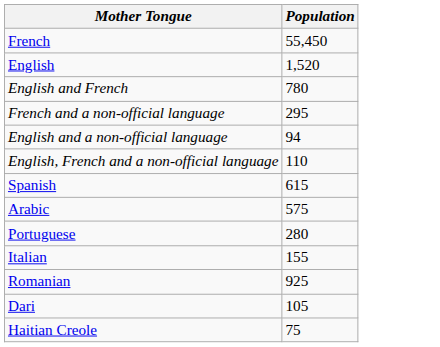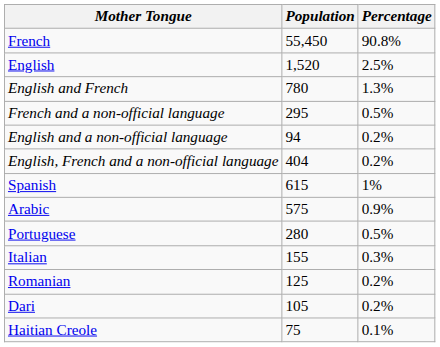 <table class="wikitable">
 <tr>
 <th><em>Mother Tongue</em></th>
 <th><em>Population</em></th>
+<th><em>Percentage</em></th>
 </tr>
 <tr>
 <td><a href='#'>French</a></td>
 <td>55,450</td>
+<td>90.8%</td>
 </tr>
 <tr>
 <td><a href='#'>English</a></td>
 <td>1,520</td>
+<td>2.5%</td>
 </tr>
 <tr>
 <td><em>English and French</em></td>
 <td>780</td>
+<td>1.3%</td>
 </tr>
 <tr>
 <td><em>French and a non-official language</em></td>
 <td>295</td>
+<td>0.5%</td>
 </tr>
 <tr>
 <td><em>English and a non-official language</em></td>
 <td>94</td>
+<td>0.2%</td>
 </tr>
 <tr>
 <td><em>English, French and a non-official language</em></td>
-<td>110</td>
+<td>404</td>
+<td>0.2%</td>
 </tr>
 <tr>
 <td><a href='#'>Spanish</a></td>
 <td>615</td>
+<td>1%</td>
 </tr>
 <tr>
 <td><a href='#'>Arabic</a></td>
 <td>575</td>
+<td>0.9%</td>
 </tr>
 <tr>
 <td><a href='#'>Portuguese</a></td>
 <td>280</td>
+<td>0.5%</td>
 </tr>
 <tr>
 <td><a href='#'>Italian</a></td>
 <td>155</td>
+<td>0.3%</td>
 </tr>
 <tr>
 <td><a href='#'>Romanian</a></td>
-<td>925</td>
+<td>125</td>
+<td>0.2%</td>
 </tr>
 <tr>
 <td><a href='#'>Dari</a></td>
 <td>105</td>
+<td>0.2%</td>
 </tr>
 <tr>
 <td><a href='#'>Haitian Creole</a></td>
 <td>75</td>
+<td>0.1%</td>
 </tr>
 </table>
